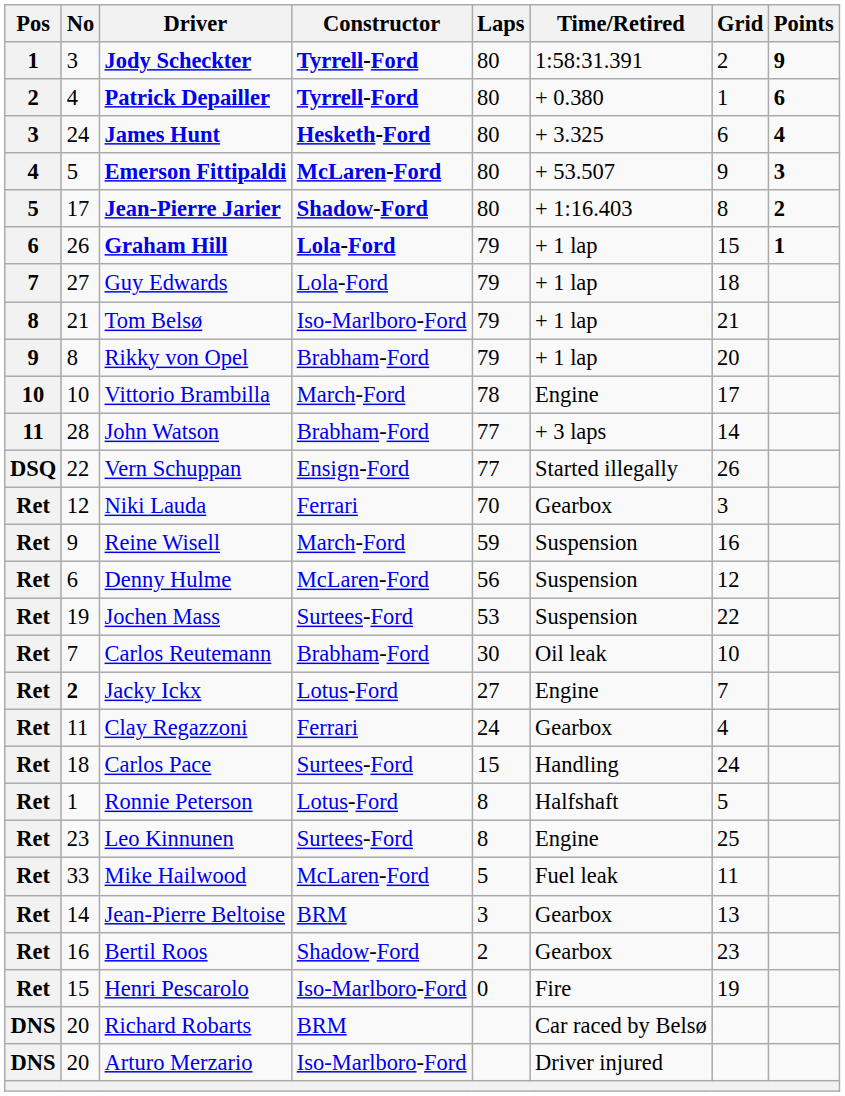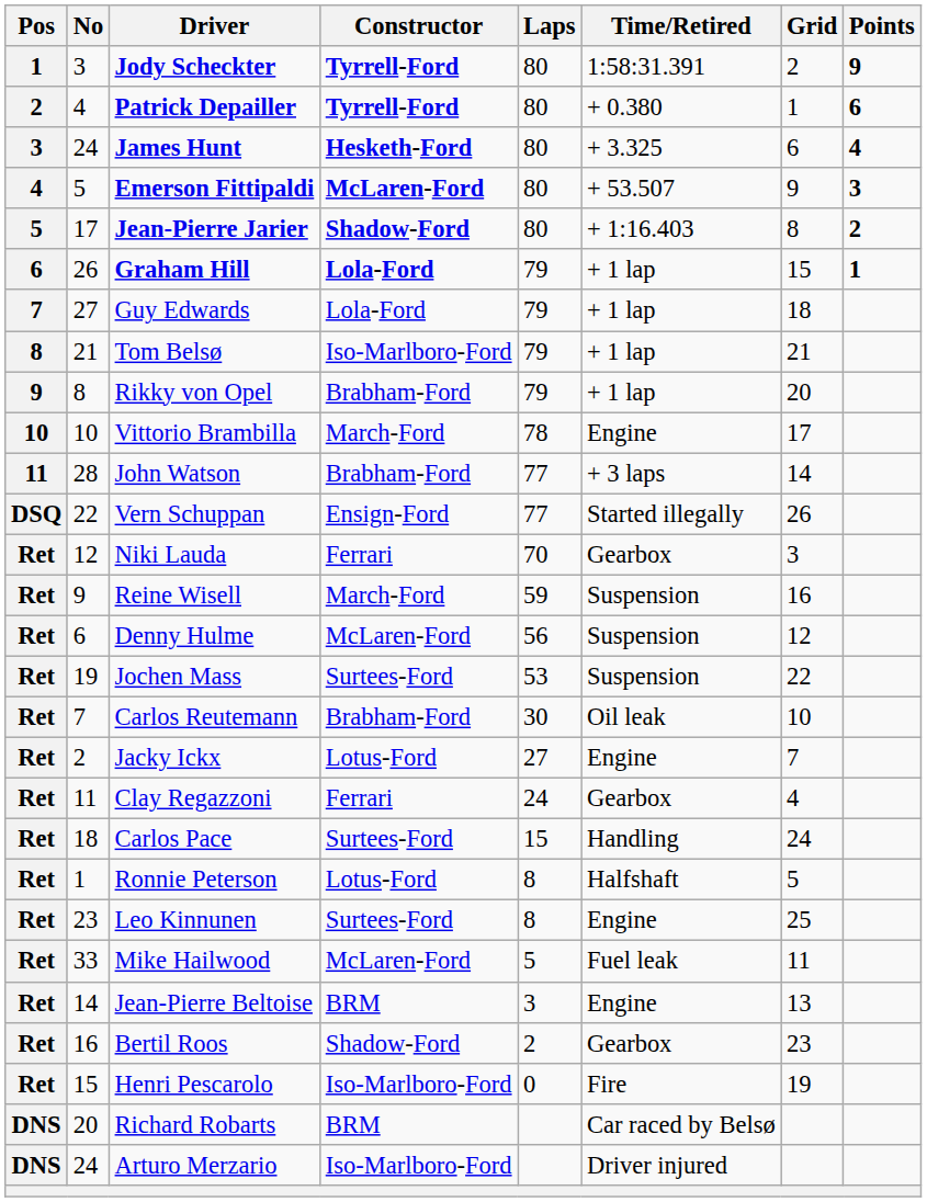 <table class="wikitable" style="font-size: 95%">
 <tr>
 <th>Pos</th>
 <th>No</th>
 <th>Driver</th>
 <th>Constructor</th>
 <th>Laps</th>
 <th>Time/Retired</th>
 <th>Grid</th>
 <th>Points</th>
 </tr>
 <tr>
 <th>1</th>
 <td>3</td>
 <td> <strong><a href='#'>Jody Scheckter</a></strong></td>
 <td><strong><a href='#'>Tyrrell</a>-<a href='#'>Ford</a></strong></td>
 <td>80</td>
 <td>1:58:31.391</td>
 <td>2</td>
 <td><strong>9</strong></td>
 </tr>
 <tr>
 <th>2</th>
 <td>4</td>
 <td> <strong><a href='#'>Patrick Depailler</a></strong></td>
 <td><strong><a href='#'>Tyrrell</a>-<a href='#'>Ford</a></strong></td>
 <td>80</td>
 <td>+ 0.380</td>
 <td>1</td>
 <td><strong>6</strong></td>
 </tr>
 <tr>
 <th>3</th>
 <td>24</td>
 <td> <strong><a href='#'>James Hunt</a></strong></td>
 <td><strong><a href='#'>Hesketh</a>-<a href='#'>Ford</a></strong></td>
 <td>80</td>
 <td>+ 3.325</td>
 <td>6</td>
 <td><strong>4</strong></td>
 </tr>
 <tr>
 <th>4</th>
 <td>5</td>
 <td> <strong><a href='#'>Emerson Fittipaldi</a></strong></td>
 <td><strong><a href='#'>McLaren</a>-<a href='#'>Ford</a></strong></td>
 <td>80</td>
 <td>+ 53.507</td>
 <td>9</td>
 <td><strong>3</strong></td>
 </tr>
 <tr>
 <th>5</th>
 <td>17</td>
 <td> <strong><a href='#'>Jean-Pierre Jarier</a></strong></td>
 <td><strong><a href='#'>Shadow</a>-<a href='#'>Ford</a></strong></td>
 <td>80</td>
 <td>+ 1:16.403</td>
 <td>8</td>
 <td><strong>2</strong></td>
 </tr>
 <tr>
 <th>6</th>
 <td>26</td>
 <td> <strong><a href='#'>Graham Hill</a></strong></td>
 <td><strong><a href='#'>Lola</a>-<a href='#'>Ford</a></strong></td>
 <td>79</td>
 <td>+ 1 lap</td>
 <td>15</td>
 <td><strong>1</strong></td>
 </tr>
 <tr>
 <th>7</th>
 <td>27</td>
 <td> <a href='#'>Guy Edwards</a></td>
 <td><a href='#'>Lola</a>-<a href='#'>Ford</a></td>
 <td>79</td>
 <td>+ 1 lap</td>
 <td>18</td>
 <td> </td>
 </tr>
 <tr>
 <th>8</th>
 <td>21</td>
 <td> <a href='#'>Tom Belsø</a></td>
 <td><a href='#'>Iso-Marlboro</a>-<a href='#'>Ford</a></td>
 <td>79</td>
 <td>+ 1 lap</td>
 <td>21</td>
 <td> </td>
 </tr>
 <tr>
 <th>9</th>
 <td>8</td>
 <td> <a href='#'>Rikky von Opel</a></td>
 <td><a href='#'>Brabham</a>-<a href='#'>Ford</a></td>
 <td>79</td>
 <td>+ 1 lap</td>
 <td>20</td>
 <td> </td>
 </tr>
 <tr>
 <th>10</th>
 <td>10</td>
 <td> <a href='#'>Vittorio Brambilla</a></td>
 <td><a href='#'>March</a>-<a href='#'>Ford</a></td>
 <td>78</td>
 <td>Engine</td>
 <td>17</td>
 <td> </td>
 </tr>
 <tr>
 <th>11</th>
 <td>28</td>
 <td> <a href='#'>John Watson</a></td>
 <td><a href='#'>Brabham</a>-<a href='#'>Ford</a></td>
 <td>77</td>
 <td>+ 3 laps</td>
 <td>14</td>
 <td> </td>
 </tr>
 <tr>
 <th>DSQ</th>
 <td>22</td>
 <td> <a href='#'>Vern Schuppan</a></td>
 <td><a href='#'>Ensign</a>-<a href='#'>Ford</a></td>
 <td>77</td>
 <td>Started illegally</td>
 <td>26</td>
 <td> </td>
 </tr>
 <tr>
 <th>Ret</th>
 <td>12</td>
 <td> <a href='#'>Niki Lauda</a></td>
 <td><a href='#'>Ferrari</a></td>
 <td>70</td>
 <td>Gearbox</td>
 <td>3</td>
 <td> </td>
 </tr>
 <tr>
 <th>Ret</th>
 <td>9</td>
 <td> <a href='#'>Reine Wisell</a></td>
 <td><a href='#'>March</a>-<a href='#'>Ford</a></td>
 <td>59</td>
 <td>Suspension</td>
 <td>16</td>
 <td> </td>
 </tr>
 <tr>
 <th>Ret</th>
 <td>6</td>
 <td> <a href='#'>Denny Hulme</a></td>
 <td><a href='#'>McLaren</a>-<a href='#'>Ford</a></td>
 <td>56</td>
 <td>Suspension</td>
 <td>12</td>
 <td> </td>
 </tr>
 <tr>
 <th>Ret</th>
 <td>19</td>
 <td> <a href='#'>Jochen Mass</a></td>
 <td><a href='#'>Surtees</a>-<a href='#'>Ford</a></td>
 <td>53</td>
 <td>Suspension</td>
 <td>22</td>
 <td> </td>
 </tr>
 <tr>
 <th>Ret</th>
 <td>7</td>
 <td> <a href='#'>Carlos Reutemann</a></td>
 <td><a href='#'>Brabham</a>-<a href='#'>Ford</a></td>
 <td>30</td>
 <td>Oil leak</td>
 <td>10</td>
 <td> </td>
 </tr>
 <tr>
 <th>Ret</th>
-<td><strong>2</strong></td>
+<td>2</td>
 <td> <a href='#'>Jacky Ickx</a></td>
 <td><a href='#'>Lotus</a>-<a href='#'>Ford</a></td>
 <td>27</td>
 <td>Engine</td>
 <td>7</td>
 <td> </td>
 </tr>
 <tr>
 <th>Ret</th>
 <td>11</td>
 <td> <a href='#'>Clay Regazzoni</a></td>
 <td><a href='#'>Ferrari</a></td>
 <td>24</td>
 <td>Gearbox</td>
 <td>4</td>
 <td> </td>
 </tr>
 <tr>
 <th>Ret</th>
 <td>18</td>
 <td> <a href='#'>Carlos Pace</a></td>
 <td><a href='#'>Surtees</a>-<a href='#'>Ford</a></td>
 <td>15</td>
 <td>Handling</td>
 <td>24</td>
 <td> </td>
 </tr>
 <tr>
 <th>Ret</th>
 <td>1</td>
 <td> <a href='#'>Ronnie Peterson</a></td>
 <td><a href='#'>Lotus</a>-<a href='#'>Ford</a></td>
 <td>8</td>
 <td>Halfshaft</td>
 <td>5</td>
 <td> </td>
 </tr>
 <tr>
 <th>Ret</th>
 <td>23</td>
 <td> <a href='#'>Leo Kinnunen</a></td>
 <td><a href='#'>Surtees</a>-<a href='#'>Ford</a></td>
 <td>8</td>
 <td>Engine</td>
 <td>25</td>
 <td> </td>
 </tr>
 <tr>
 <th>Ret</th>
 <td>33</td>
 <td> <a href='#'>Mike Hailwood</a></td>
 <td><a href='#'>McLaren</a>-<a href='#'>Ford</a></td>
 <td>5</td>
 <td>Fuel leak</td>
 <td>11</td>
 <td> </td>
 </tr>
 <tr>
 <th>Ret</th>
 <td>14</td>
 <td> <a href='#'>Jean-Pierre Beltoise</a></td>
 <td><a href='#'>BRM</a></td>
 <td>3</td>
-<td>Gearbox</td>
+<td>Engine</td>
 <td>13</td>
 <td> </td>
 </tr>
 <tr>
 <th>Ret</th>
 <td>16</td>
 <td> <a href='#'>Bertil Roos</a></td>
 <td><a href='#'>Shadow</a>-<a href='#'>Ford</a></td>
 <td>2</td>
 <td>Gearbox</td>
 <td>23</td>
 <td> </td>
 </tr>
 <tr>
 <th>Ret</th>
 <td>15</td>
 <td> <a href='#'>Henri Pescarolo</a></td>
 <td><a href='#'>Iso-Marlboro</a>-<a href='#'>Ford</a></td>
 <td>0</td>
 <td>Fire</td>
 <td>19</td>
 <td> </td>
 </tr>
 <tr>
 <th>DNS</th>
 <td>20</td>
 <td> <a href='#'>Richard Robarts</a></td>
 <td><a href='#'>BRM</a></td>
 <td> </td>
 <td>Car raced by Belsø</td>
 <td> </td>
 <td> </td>
 </tr>
 <tr>
 <th>DNS</th>
-<td>20</td>
+<td>24</td>
 <td> <a href='#'>Arturo Merzario</a></td>
 <td><a href='#'>Iso-Marlboro</a>-<a href='#'>Ford</a></td>
 <td> </td>
 <td>Driver injured</td>
 <td> </td>
 <td> </td>
 </tr>
 <tr>
 <th colspan="8"></th>
 </tr>
 </table>
